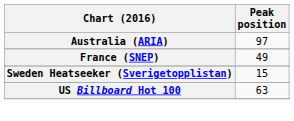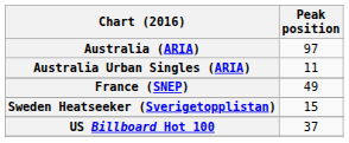 <table class="wikitable sortable plainrowheaders" style="text-align:center;">
 <tr>
 <th scope="col">Chart (2016)</th>
 <th scope="col">Peak<br>position</th>
 </tr>
 <tr>
 <th scope="row">Australia (<a href='#'>ARIA</a>)</th>
 <td>97</td>
+</tr>
+<tr>
+<th scope="row">Australia Urban Singles (<a href='#'>ARIA</a>)</th>
+<td>11</td>
 </tr>
 <tr>
 </tr>
 <tr>
 <th scope="row">France (<a href='#'>SNEP</a>)</th>
 <td>49</td>
 </tr>
 <tr>
 </tr>
 <tr>
 </tr>
 <tr>
 <th scope="row">Sweden Heatseeker (<a href='#'>Sverigetopplistan</a>)</th>
 <td>15</td>
 </tr>
 <tr>
 </tr>
 <tr>
 </tr>
 <tr>
 <th scope="row">US <a href='#'><em>Billboard</em> Hot 100</a></th>
-<td>63</td>
+<td>37</td>
 </tr>
 <tr>
 </tr>
 <tr>
 </tr>
 </table>
